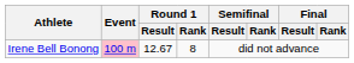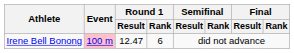 <table class=wikitable style="font-size:90%">
 <tr>
 <th rowspan="2">Athlete</th>
 <th rowspan="2">Event</th>
 <th colspan="2">Round 1</th>
 <th colspan="2">Semifinal</th>
 <th colspan="2">Final</th>
 </tr>
 <tr style="font-size:95%">
 <th>Result</th>
 <th>Rank</th>
 <th>Result</th>
 <th>Rank</th>
 <th>Result</th>
 <th>Rank</th>
 </tr>
 <tr align=center>
 <td align=left><a href='#'>Irene Bell Bonong</a></td>
 <td align=left style="background: pink;"><a href='#'>100 m</a></td>
-<td>12.67</td>
-<td>8</td>
+<td>12.47</td>
+<td>6</td>
 <td colspan="4">did not advance</td>
 </tr>
 </table>
